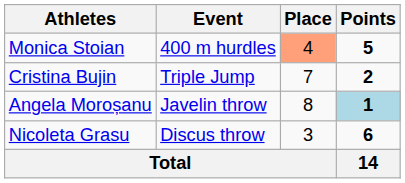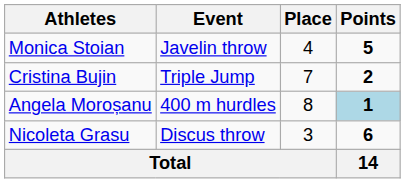 <table class="wikitable sortable">
 <tr>
 <th>Athletes</th>
 <th>Event</th>
 <th>Place</th>
 <th>Points</th>
 </tr>
 <tr>
 <td><a href='#'>Monica Stoian</a></td>
-<td><a href='#'>400 m hurdles</a></td>
-<td align=center style="background: lightsalmon;">4</td>
+<td><a href='#'>Javelin throw</a></td>
+<td align=center>4</td>
 <td align=center><strong>5</strong></td>
 </tr>
 <tr>
 <td><a href='#'>Cristina Bujin</a></td>
 <td><a href='#'>Triple Jump</a></td>
 <td align=center>7</td>
 <td align=center><strong>2</strong></td>
 </tr>
 <tr>
 <td><a href='#'>Angela Moroșanu</a></td>
-<td><a href='#'>Javelin throw</a></td>
+<td><a href='#'>400 m hurdles</a></td>
 <td align=center>8</td>
 <td align=center style="background: lightblue;"><strong>1</strong></td>
 </tr>
 <tr>
 <td><a href='#'>Nicoleta Grasu</a></td>
 <td><a href='#'>Discus throw</a></td>
 <td align=center>3</td>
 <td align=center><strong>6</strong></td>
 </tr>
 <tr class="sortbottom">
 <th colspan=3>Total</th>
 <th><strong>14</strong></th>
 </tr>
 </table>
